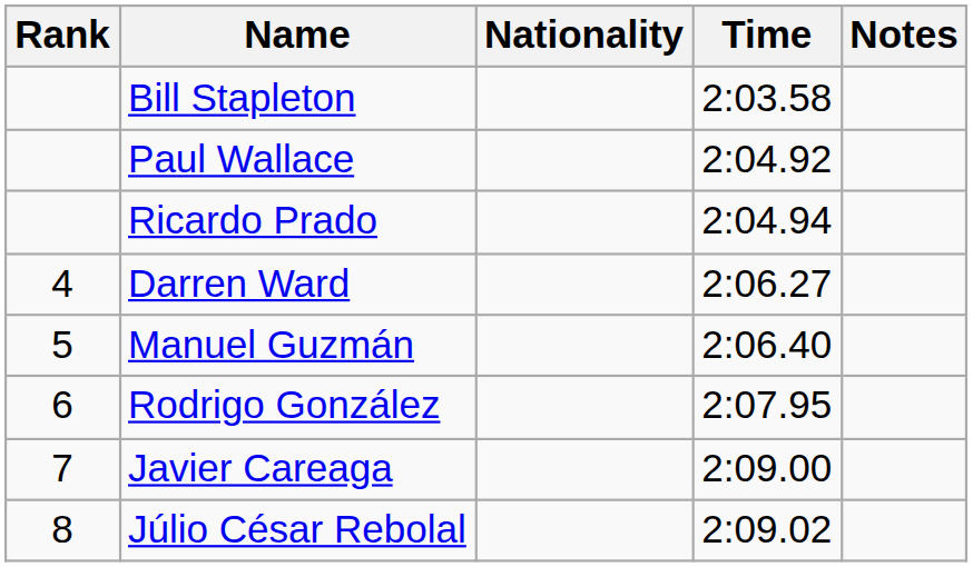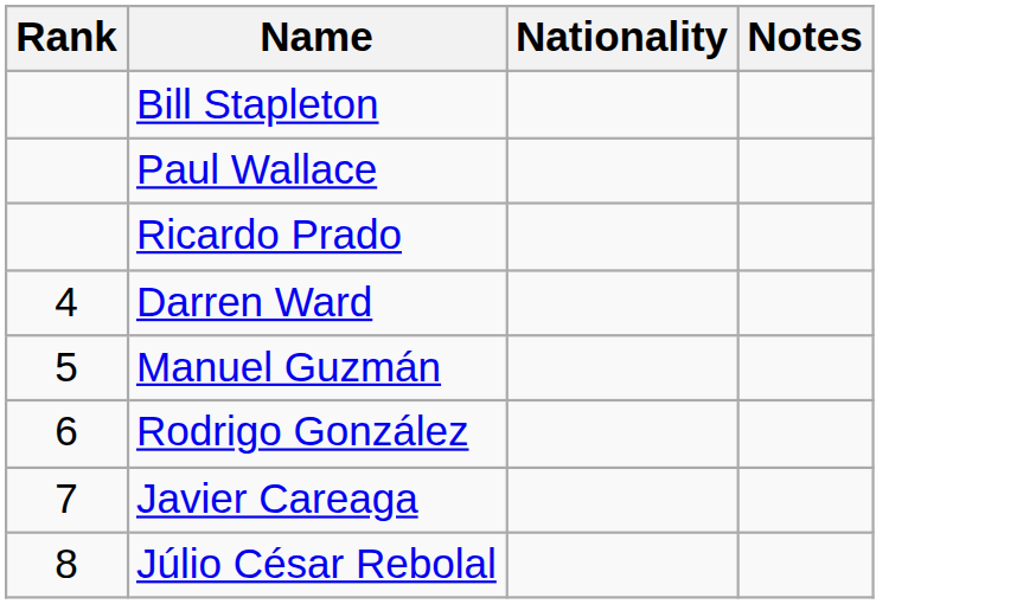 <table class="wikitable sortable" style="text-align:center">
 <tr>
 <th>Rank</th>
 <th>Name</th>
 <th>Nationality</th>
-<th>Time</th>
 <th>Notes</th>
 </tr>
 <tr>
 <td></td>
 <td align=left><a href='#'>Bill Stapleton</a></td>
 <td align=left></td>
-<td>2:03.58</td>
 <td></td>
 </tr>
 <tr>
 <td></td>
 <td align=left><a href='#'>Paul Wallace</a></td>
 <td align=left></td>
-<td>2:04.92</td>
 <td></td>
 </tr>
 <tr>
 <td></td>
 <td align=left><a href='#'>Ricardo Prado</a></td>
 <td align=left></td>
-<td>2:04.94</td>
 <td></td>
 </tr>
 <tr>
 <td>4</td>
 <td align=left><a href='#'>Darren Ward</a></td>
 <td align=left></td>
-<td>2:06.27</td>
 <td></td>
 </tr>
 <tr>
 <td>5</td>
 <td align=left><a href='#'>Manuel Guzmán</a></td>
 <td align=left></td>
-<td>2:06.40</td>
 <td></td>
 </tr>
 <tr>
 <td>6</td>
 <td align=left><a href='#'>Rodrigo González</a></td>
 <td align=left></td>
-<td>2:07.95</td>
 <td></td>
 </tr>
 <tr>
 <td>7</td>
 <td align=left><a href='#'>Javier Careaga</a></td>
 <td align=left></td>
-<td>2:09.00</td>
 <td></td>
 </tr>
 <tr>
 <td>8</td>
 <td align=left><a href='#'>Júlio César Rebolal</a></td>
 <td align=left></td>
-<td>2:09.02</td>
 <td></td>
 </tr>
 </table>
